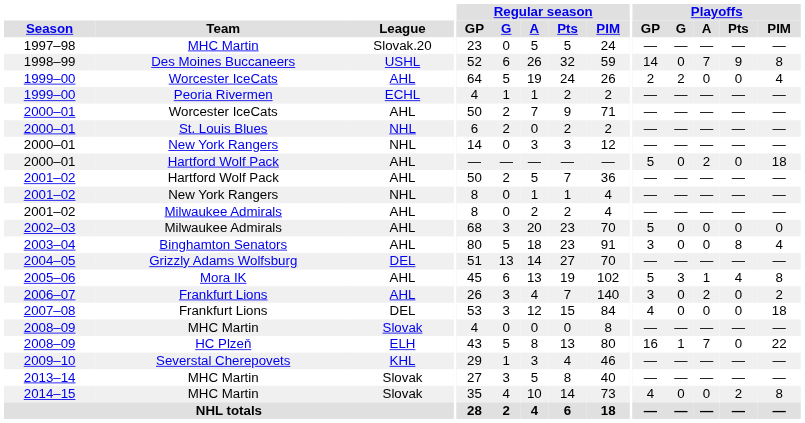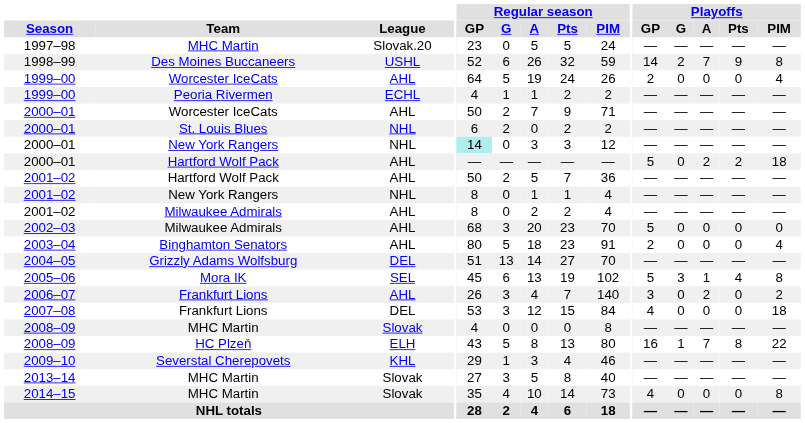 <table border="0" cellpadding="1" cellspacing="0" style="text-align:center; width:60em">
 <tr bgcolor="#e0e0e0">
 <th colspan="3" bgcolor="#ffffff"></th>
 <th rowspan="99" bgcolor="#ffffff"></th>
 <th colspan="5"><a href='#'>Regular season</a></th>
 <th rowspan="99" bgcolor="#ffffff"></th>
 <th colspan="5"><a href='#'>Playoffs</a></th>
 </tr>
 <tr bgcolor="#e0e0e0">
 <th><a href='#'>Season</a></th>
 <th>Team</th>
 <th>League</th>
 <th>GP</th>
 <th><a href='#'>G</a></th>
 <th><a href='#'>A</a></th>
 <th><a href='#'>Pts</a></th>
 <th><a href='#'>PIM</a></th>
 <th>GP</th>
 <th>G</th>
 <th>A</th>
 <th>Pts</th>
 <th>PIM</th>
 </tr>
 <tr>
 <td>1997–98</td>
 <td><a href='#'>MHC Martin</a></td>
 <td>Slovak.20</td>
 <td>23</td>
 <td>0</td>
 <td>5</td>
 <td>5</td>
 <td>24</td>
 <td>—</td>
 <td>—</td>
 <td>—</td>
 <td>—</td>
 <td>—</td>
 </tr>
 <tr bgcolor="#f0f0f0">
 <td>1998–99</td>
 <td><a href='#'>Des Moines Buccaneers</a></td>
 <td><a href='#'>USHL</a></td>
 <td>52</td>
 <td>6</td>
 <td>26</td>
 <td>32</td>
 <td>59</td>
 <td>14</td>
-<td>0</td>
+<td>2</td>
 <td>7</td>
 <td>9</td>
 <td>8</td>
 </tr>
 <tr>
 <td><a href='#'>1999–00</a></td>
 <td><a href='#'>Worcester IceCats</a></td>
 <td><a href='#'>AHL</a></td>
 <td>64</td>
 <td>5</td>
 <td>19</td>
 <td>24</td>
 <td>26</td>
 <td>2</td>
-<td>2</td>
+<td>0</td>
 <td>0</td>
 <td>0</td>
 <td>4</td>
 </tr>
 <tr bgcolor="#f0f0f0">
 <td><a href='#'>1999–00</a></td>
 <td><a href='#'>Peoria Rivermen</a></td>
 <td><a href='#'>ECHL</a></td>
 <td>4</td>
 <td>1</td>
 <td>1</td>
 <td>2</td>
 <td>2</td>
 <td>—</td>
 <td>—</td>
 <td>—</td>
 <td>—</td>
 <td>—</td>
 </tr>
 <tr>
 <td><a href='#'>2000–01</a></td>
 <td>Worcester IceCats</td>
 <td>AHL</td>
 <td>50</td>
 <td>2</td>
 <td>7</td>
 <td>9</td>
 <td>71</td>
 <td>—</td>
 <td>—</td>
 <td>—</td>
 <td>—</td>
 <td>—</td>
 </tr>
 <tr bgcolor="#f0f0f0">
 <td><a href='#'>2000–01</a></td>
 <td><a href='#'>St. Louis Blues</a></td>
 <td><a href='#'>NHL</a></td>
 <td>6</td>
 <td>2</td>
 <td>0</td>
 <td>2</td>
 <td>2</td>
 <td>—</td>
 <td>—</td>
 <td>—</td>
 <td>—</td>
 <td>—</td>
 </tr>
 <tr>
 <td>2000–01</td>
 <td><a href='#'>New York Rangers</a></td>
 <td>NHL</td>
-<td>14</td>
+<td style="background: paleturquoise;">14</td>
 <td>0</td>
 <td>3</td>
 <td>3</td>
 <td>12</td>
 <td>—</td>
 <td>—</td>
 <td>—</td>
 <td>—</td>
 <td>—</td>
 </tr>
 <tr bgcolor="#f0f0f0">
 <td>2000–01</td>
 <td><a href='#'>Hartford Wolf Pack</a></td>
 <td>AHL</td>
 <td>—</td>
 <td>—</td>
 <td>—</td>
 <td>—</td>
 <td>—</td>
 <td>5</td>
 <td>0</td>
 <td>2</td>
-<td>0</td>
+<td>2</td>
 <td>18</td>
 </tr>
 <tr>
 <td><a href='#'>2001–02</a></td>
 <td>Hartford Wolf Pack</td>
 <td>AHL</td>
 <td>50</td>
 <td>2</td>
 <td>5</td>
 <td>7</td>
 <td>36</td>
 <td>—</td>
 <td>—</td>
 <td>—</td>
 <td>—</td>
 <td>—</td>
 </tr>
 <tr bgcolor="#f0f0f0">
 <td><a href='#'>2001–02</a></td>
 <td>New York Rangers</td>
 <td>NHL</td>
 <td>8</td>
 <td>0</td>
 <td>1</td>
 <td>1</td>
 <td>4</td>
 <td>—</td>
 <td>—</td>
 <td>—</td>
 <td>—</td>
 <td>—</td>
 </tr>
 <tr>
 <td>2001–02</td>
 <td><a href='#'>Milwaukee Admirals</a></td>
 <td>AHL</td>
 <td>8</td>
 <td>0</td>
 <td>2</td>
 <td>2</td>
 <td>4</td>
 <td>—</td>
 <td>—</td>
 <td>—</td>
 <td>—</td>
 <td>—</td>
 </tr>
 <tr bgcolor="#f0f0f0">
 <td><a href='#'>2002–03</a></td>
 <td>Milwaukee Admirals</td>
 <td>AHL</td>
 <td>68</td>
 <td>3</td>
 <td>20</td>
 <td>23</td>
 <td>70</td>
 <td>5</td>
 <td>0</td>
 <td>0</td>
 <td>0</td>
 <td>0</td>
 </tr>
 <tr>
 <td><a href='#'>2003–04</a></td>
 <td><a href='#'>Binghamton Senators</a></td>
 <td>AHL</td>
 <td>80</td>
 <td>5</td>
 <td>18</td>
 <td>23</td>
 <td>91</td>
-<td>3</td>
+<td>2</td>
 <td>0</td>
 <td>0</td>
-<td>8</td>
+<td>0</td>
 <td>4</td>
 </tr>
 <tr bgcolor="#f0f0f0">
 <td><a href='#'>2004–05</a></td>
 <td><a href='#'>Grizzly Adams Wolfsburg</a></td>
 <td><a href='#'>DEL</a></td>
 <td>51</td>
 <td>13</td>
 <td>14</td>
 <td>27</td>
 <td>70</td>
 <td>—</td>
 <td>—</td>
 <td>—</td>
 <td>—</td>
 <td>—</td>
 </tr>
 <tr>
 <td><a href='#'>2005–06</a></td>
 <td><a href='#'>Mora IK</a></td>
-<td>AHL</td>
+<td><a href='#'>SEL</a></td>
 <td>45</td>
 <td>6</td>
 <td>13</td>
 <td>19</td>
 <td>102</td>
 <td>5</td>
 <td>3</td>
 <td>1</td>
 <td>4</td>
 <td>8</td>
 </tr>
 <tr bgcolor="#f0f0f0">
 <td><a href='#'>2006–07</a></td>
 <td><a href='#'>Frankfurt Lions</a></td>
 <td><a href='#'>AHL</a></td>
 <td>26</td>
 <td>3</td>
 <td>4</td>
 <td>7</td>
 <td>140</td>
 <td>3</td>
 <td>0</td>
 <td>2</td>
 <td>0</td>
 <td>2</td>
 </tr>
 <tr>
 <td><a href='#'>2007–08</a></td>
 <td>Frankfurt Lions</td>
 <td>DEL</td>
 <td>53</td>
 <td>3</td>
 <td>12</td>
 <td>15</td>
 <td>84</td>
 <td>4</td>
 <td>0</td>
 <td>0</td>
 <td>0</td>
 <td>18</td>
 </tr>
 <tr bgcolor="#f0f0f0">
 <td><a href='#'>2008–09</a></td>
 <td>MHC Martin</td>
 <td><a href='#'>Slovak</a></td>
 <td>4</td>
 <td>0</td>
 <td>0</td>
 <td>0</td>
 <td>8</td>
 <td>—</td>
 <td>—</td>
 <td>—</td>
 <td>—</td>
 <td>—</td>
 </tr>
 <tr>
 <td><a href='#'>2008–09</a></td>
 <td><a href='#'>HC Plzeň</a></td>
 <td><a href='#'>ELH</a></td>
 <td>43</td>
 <td>5</td>
 <td>8</td>
 <td>13</td>
 <td>80</td>
 <td>16</td>
 <td>1</td>
 <td>7</td>
-<td>0</td>
+<td>8</td>
 <td>22</td>
 </tr>
 <tr bgcolor="#f0f0f0">
 <td><a href='#'>2009–10</a></td>
 <td><a href='#'>Severstal Cherepovets</a></td>
 <td><a href='#'>KHL</a></td>
 <td>29</td>
 <td>1</td>
 <td>3</td>
 <td>4</td>
 <td>46</td>
 <td>—</td>
 <td>—</td>
 <td>—</td>
 <td>—</td>
 <td>—</td>
 </tr>
 <tr>
 <td><a href='#'>2013–14</a></td>
 <td>MHC Martin</td>
 <td>Slovak</td>
 <td>27</td>
 <td>3</td>
 <td>5</td>
 <td>8</td>
 <td>40</td>
 <td>—</td>
 <td>—</td>
 <td>—</td>
 <td>—</td>
 <td>—</td>
 </tr>
 <tr bgcolor="#f0f0f0">
 <td><a href='#'>2014–15</a></td>
 <td>MHC Martin</td>
 <td>Slovak</td>
 <td>35</td>
 <td>4</td>
 <td>10</td>
 <td>14</td>
 <td>73</td>
 <td>4</td>
 <td>0</td>
 <td>0</td>
-<td>2</td>
+<td>0</td>
 <td>8</td>
 </tr>
 <tr bgcolor="#e0e0e0">
 <th colspan="3">NHL totals</th>
 <th>28</th>
 <th>2</th>
 <th>4</th>
 <th>6</th>
 <th>18</th>
 <th>—</th>
 <th>—</th>
 <th>—</th>
 <th>—</th>
 <th>—</th>
 </tr>
 </table>
